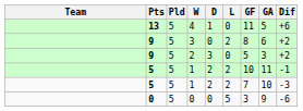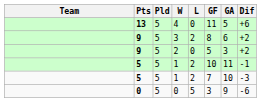 <table class="wikitable">
 <tr>
 <th width=200>Team</th>
 <th width=20>Pts</th>
 <th width=20>Pld</th>
 <th width=20>W</th>
-<th width=20>D</th>
 <th width=20>L</th>
 <th width=20>GF</th>
 <th width=20>GA</th>
 <th width=20>Dif</th>
 </tr>
 <tr style="background:#ccffcc">
 <td style="text-align:left"></td>
 <td><strong>13</strong></td>
 <td>5</td>
 <td>4</td>
-<td>1</td>
 <td>0</td>
 <td>11</td>
 <td>5</td>
 <td>+6</td>
 </tr>
 <tr style="background:#ccffcc">
 <td style="text-align:left"></td>
 <td><strong>9</strong></td>
 <td>5</td>
 <td>3</td>
-<td>0</td>
 <td>2</td>
 <td>8</td>
 <td>6</td>
 <td>+2</td>
 </tr>
 <tr style="background:#ccffcc">
 <td style="text-align:left"></td>
 <td><strong>9</strong></td>
 <td>5</td>
 <td>2</td>
-<td>3</td>
 <td>0</td>
 <td>5</td>
 <td>3</td>
 <td>+2</td>
 </tr>
 <tr style="background:#ccffcc">
 <td style="text-align:left"></td>
 <td><strong>5</strong></td>
 <td>5</td>
 <td>1</td>
 <td>2</td>
-<td>2</td>
 <td>10</td>
 <td>11</td>
 <td>-1</td>
 </tr>
 <tr>
 <td style="text-align:left"></td>
 <td><strong>5</strong></td>
 <td>5</td>
 <td>1</td>
 <td>2</td>
-<td>2</td>
 <td>7</td>
 <td>10</td>
 <td>-3</td>
 </tr>
 <tr>
 <td style="text-align:left"></td>
 <td><strong>0</strong></td>
 <td>5</td>
 <td>0</td>
-<td>0</td>
 <td>5</td>
 <td>3</td>
 <td>9</td>
 <td>-6</td>
 </tr>
 </table>
